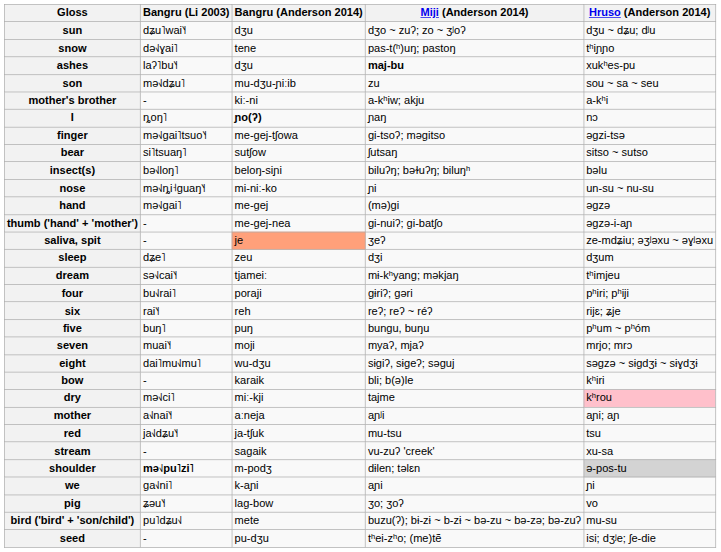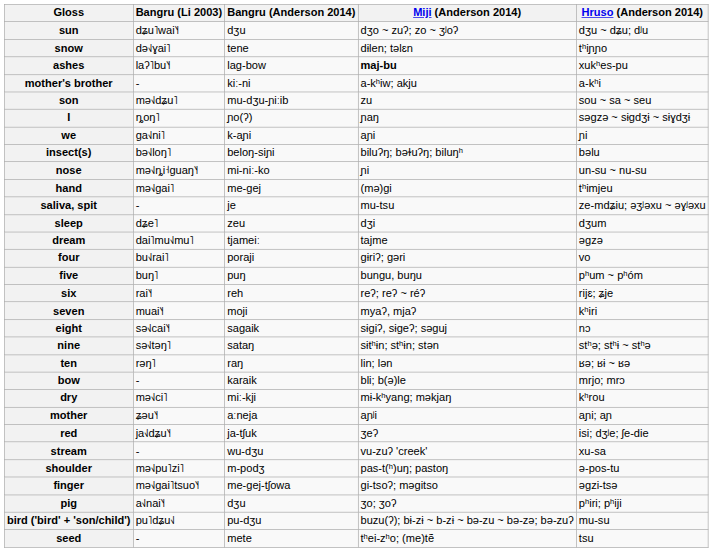 <table class="wikitable sortable">
 <tr>
 <th>Gloss</th>
 <th>Bangru (Li 2003)</th>
 <th>Bangru (Anderson 2014)</th>
 <th><a href='#'>Miji</a> (Anderson 2014)</th>
 <th><a href='#'>Hruso</a> (Anderson 2014)</th>
 </tr>
 <tr>
 <th>sun</th>
 <td>dʑu˥wai˥˧</td>
 <td>dʒu</td>
 <td>dʒo ~ zuʔ; zo ~ ʒʲoʔ</td>
 <td>dʒu ~ dʑu; dʲu</td>
 </tr>
 <tr>
 <th>snow</th>
 <td>də˧˩ɣai˥</td>
 <td>tene</td>
-<td>pas-t(ʰ)uŋ; pastoŋ</td>
+<td>dɨlen; təlɛn</td>
 <td>tʰiɲɲo</td>
 </tr>
 <tr>
 <th>ashes</th>
 <td>laʔ˥bu˥˧</td>
-<td>dʒu</td>
+<td>lag-bow</td>
 <td><strong>maj-bu</strong></td>
 <td>xukʰes-pu</td>
+</tr>
+<tr>
+<th>mother's brother</th>
+<td>-</td>
+<td>kiː-ni</td>
+<td>a-kʰiw; akju</td>
+<td>a-kʰi</td>
 </tr>
 <tr>
 <th>son</th>
 <td>mə˧˩dʑu˥</td>
 <td>mu-dʒu-ɲiːib</td>
 <td>zu</td>
 <td>sou ~ sa ~ seu</td>
 </tr>
 <tr>
-<th>mother's brother</th>
-<td>-</td>
-<td>kiː-ni</td>
-<td>a-kʰiw; akju</td>
-<td>a-kʰi</td>
+<th>I</th>
+<td>ȵoŋ˥</td>
+<td>ɲo(ʔ)</td>
+<td>ɲaŋ</td>
+<td>səgzə ~ sɨgdʒɨ ~ sɨɣdʒɨ</td>
 </tr>
 <tr>
-<th>I</th>
-<td>ȵoŋ˥</td>
-<td><strong>ɲo(ʔ)</strong></td>
-<td>ɲaŋ</td>
-<td>nɔ</td>
-</tr>
-<tr>
-<th>finger</th>
-<td>mə˧˩gai˥tsuo˥˧</td>
-<td>me-gej-tʃowa</td>
-<td>gi-tsoʔ; məgitso</td>
-<td>əgzi-tsə</td>
-</tr>
-<tr>
-<th>bear</th>
-<td>si˥tsuaŋ˥</td>
-<td>sutʃow</td>
-<td>ʃutsaŋ</td>
-<td>sitso ~ sutso</td>
+<th>we</th>
+<td>ga˧˩ni˥</td>
+<td>k-aɲi</td>
+<td>aɲi</td>
+<td>ɲi</td>
 </tr>
 <tr>
 <th>insect(s)</th>
 <td>bə˧˩loŋ˥</td>
 <td>beloŋ-siɲi</td>
 <td>biluʔŋ; bəɫuʔŋ; biluŋʰ</td>
 <td>bəlu</td>
 </tr>
 <tr>
 <th>nose</th>
 <td>mə˧˩ȵi˧guaŋ˥˧</td>
 <td>mi-niː-ko</td>
 <td>ɲi</td>
 <td>un-su ~ nu-su</td>
 </tr>
 <tr>
 <th>hand</th>
 <td>mə˧˩gai˥</td>
 <td>me-gej</td>
 <td>(mə)gi</td>
-<td>əgzə</td>
-</tr>
-<tr>
-<th>thumb ('hand' + 'mother')</th>
-<td>-</td>
-<td>me-gej-nea</td>
-<td>gi-nuiʔ; gi-batʃo</td>
-<td>əgzə-i-aɲ</td>
+<td>tʰimjeu</td>
 </tr>
 <tr>
 <th>saliva, spit</th>
 <td>-</td>
-<td style="background: lightsalmon;">je</td>
-<td>ʒeʔ</td>
+<td>je</td>
+<td>mu-tsu</td>
 <td>ze-mdʑiu; əʒʲəxu ~ əɣʲəxu</td>
 </tr>
 <tr>
 <th>sleep</th>
 <td>dʑe˥</td>
 <td>zeu</td>
 <td>dʒi</td>
 <td>dʒum</td>
 </tr>
 <tr>
 <th>dream</th>
-<td>sə˧˩cai˥˧</td>
+<td>dai˥mu˧˩mu˥</td>
 <td>tjameiː</td>
-<td>mɨ-kʰyang; məkjaŋ</td>
-<td>tʰimjeu</td>
+<td>tajme</td>
+<td>əgzə</td>
 </tr>
 <tr>
 <th>four</th>
 <td>bu˧˩rai˥</td>
 <td>poraji</td>
 <td>gɨriʔ; gəri</td>
-<td>pʰiri; pʰiji</td>
+<td>vo</td>
+</tr>
+<tr>
+<th>five</th>
+<td>buŋ˥</td>
+<td>puŋ</td>
+<td>bungu, buŋu</td>
+<td>pʰum ~ pʰóm</td>
 </tr>
 <tr>
 <th>six</th>
 <td>rai˥˧</td>
 <td>reh</td>
 <td>reʔ; reʔ ~ réʔ</td>
 <td>rijɛ; ʑje</td>
 </tr>
 <tr>
-<th>five</th>
-<td>buŋ˥</td>
-<td>puŋ</td>
-<td>bungu, buŋu</td>
-<td>pʰum ~ pʰóm</td>
-</tr>
-<tr>
 <th>seven</th>
 <td>muai˥˧</td>
 <td>moji</td>
 <td>myaʔ, mjaʔ</td>
-<td>mrjo; mrɔ</td>
+<td>kʰiri</td>
 </tr>
 <tr>
 <th>eight</th>
-<td>dai˥mu˧˩mu˥</td>
-<td>wu-dʒu</td>
+<td>sə˧˩cai˥˧</td>
+<td>sagaik</td>
 <td>sɨgiʔ, sɨgeʔ; səguj</td>
-<td>səgzə ~ sɨgdʒɨ ~ sɨɣdʒɨ</td>
+<td>nɔ</td>
+</tr>
+<tr>
+<th>nine</th>
+<td>sə˧˩təŋ˥</td>
+<td>sataŋ</td>
+<td>sɨtʰɨn; stʰɨn; stən</td>
+<td>stʰə; stʰɨ ~ stʰə</td>
+</tr>
+<tr>
+<th>ten</th>
+<td>rəŋ˥</td>
+<td>raŋ</td>
+<td>lin; lən</td>
+<td>ʁə; ʁɨ ~ ʁə</td>
 </tr>
 <tr>
 <th>bow</th>
 <td>-</td>
 <td>karaik</td>
 <td>bli; b(ə)le</td>
-<td>kʰiri</td>
+<td>mrjo; mrɔ</td>
 </tr>
 <tr>
 <th>dry</th>
 <td>mə˧˩ci˥</td>
 <td>miː-kji</td>
-<td>tajme</td>
-<td style="background: pink;">kʰrou</td>
+<td>mɨ-kʰyang; məkjaŋ</td>
+<td>kʰrou</td>
 </tr>
 <tr>
 <th>mother</th>
-<td>a˧˩nai˥˧</td>
+<td>ʑəu˥˧</td>
 <td>aːneja</td>
 <td>aɲʲi</td>
 <td>aɲi; aɲ</td>
 </tr>
 <tr>
 <th>red</th>
 <td>ja˧˩dʑu˥˧</td>
 <td>ja-tʃuk</td>
-<td>mu-tsu</td>
-<td>tsu</td>
+<td>ʒeʔ</td>
+<td>isi; dʒʲe; ʃe-die</td>
 </tr>
 <tr>
 <th>stream</th>
 <td>-</td>
-<td>sagaik</td>
+<td>wu-dʒu</td>
 <td>vu-zuʔ 'creek'</td>
 <td>xu-sa</td>
 </tr>
 <tr>
 <th>shoulder</th>
-<td><strong>mə˧˩pu˥zi˥</strong></td>
+<td>mə˧˩pu˥zi˥</td>
 <td>m-podʒ</td>
-<td>dɨlen; təlɛn</td>
-<td style="background: lightgrey;">ə-pos-tu</td>
+<td>pas-t(ʰ)uŋ; pastoŋ</td>
+<td>ə-pos-tu</td>
 </tr>
 <tr>
-<th>we</th>
-<td>ga˧˩ni˥</td>
-<td>k-aɲi</td>
-<td>aɲi</td>
-<td>ɲi</td>
+<th>finger</th>
+<td>mə˧˩gai˥tsuo˥˧</td>
+<td>me-gej-tʃowa</td>
+<td>gi-tsoʔ; məgitso</td>
+<td>əgzi-tsə</td>
 </tr>
 <tr>
 <th>pig</th>
-<td>ʑəu˥˧</td>
-<td>lag-bow</td>
+<td>a˧˩nai˥˧</td>
+<td>dʒu</td>
 <td>ʒo; ʒoʔ</td>
-<td>vo</td>
+<td>pʰiri; pʰiji</td>
 </tr>
 <tr>
 <th>bird ('bird' + 'son/child')</th>
 <td>pu˥dʑu˧˩</td>
-<td>mete</td>
+<td>pu-dʒu</td>
 <td>buzu(ʔ); bɨ-zɨ ~ b-zɨ ~ bə-zu ~ bə-zə; bə-zuʔ</td>
 <td>mu-su</td>
 </tr>
 <tr>
 <th>seed</th>
 <td>-</td>
-<td>pu-dʒu</td>
+<td>mete</td>
 <td>tʰei-zʰo; (me)tẽ</td>
-<td>isi; dʒʲe; ʃe-die</td>
+<td>tsu</td>
 </tr>
 </table>
